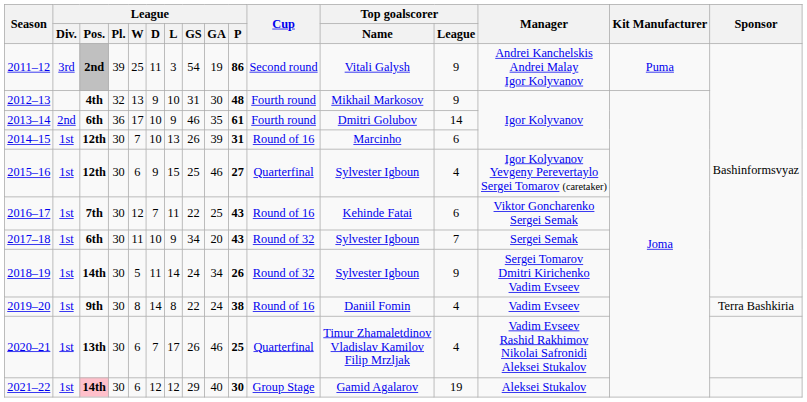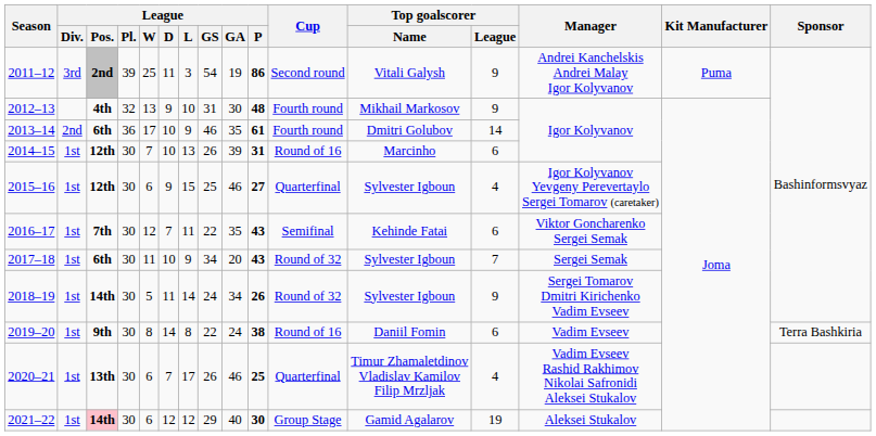 <table class="wikitable sortable collapsible collapsed">
 <tr style="background:#efefef;">
 <th rowspan="2">Season</th>
 <th colspan="9">League</th>
 <th rowspan="2"><a href='#'>Cup</a></th>
 <th colspan="2">Top goalscorer</th>
 <th rowspan="2">Manager</th>
 <th rowspan="2">Kit Manufacturer</th>
 <th rowspan="2">Sponsor</th>
 </tr>
 <tr>
 <th>Div.</th>
 <th>Pos.</th>
 <th>Pl.</th>
 <th>W</th>
 <th>D</th>
 <th>L</th>
 <th>GS</th>
 <th>GA</th>
 <th>P</th>
 <th>Name</th>
 <th>League</th>
 </tr>
 <tr>
 <td align=center><a href='#'>2011–12</a></td>
 <td align=center><a href='#'>3rd</a></td>
 <td style="text-align:center; background:silver;"><strong>2nd</strong></td>
 <td align=center>39</td>
 <td align=center>25</td>
 <td align=center>11</td>
 <td align=center>3</td>
 <td align=center>54</td>
 <td align=center>19</td>
 <td align=center><strong>86</strong></td>
 <td align=center><a href='#'>Second round</a></td>
 <td align=center><a href='#'>Vitali Galysh</a></td>
 <td align=center>9</td>
 <td align=center><a href='#'>Andrei Kanchelskis</a> <br> <a href='#'>Andrei Malay</a> <br> <a href='#'>Igor Kolyvanov</a></td>
 <td align=center><a href='#'>Puma</a></td>
 <td rowspan="8" align=center>Bashinformsvyaz</td>
 </tr>
 <tr>
 <td align=center><a href='#'>2012–13</a></td>
 <td align=center></td>
 <td align=center><strong>4th</strong></td>
 <td align=center>32</td>
 <td align=center>13</td>
 <td align=center>9</td>
 <td align=center>10</td>
 <td align=center>31</td>
 <td align=center>30</td>
 <td align=center><strong>48</strong></td>
 <td align=center><a href='#'>Fourth round</a></td>
 <td align=center><a href='#'>Mikhail Markosov</a></td>
 <td align=center>9</td>
 <td rowspan="3" align=center><a href='#'>Igor Kolyvanov</a></td>
 <td rowspan="10" align=center><a href='#'>Joma</a></td>
 </tr>
 <tr>
 <td align=center><a href='#'>2013–14</a></td>
 <td align=center><a href='#'>2nd</a></td>
 <td align=center><strong>6th</strong></td>
 <td align=center>36</td>
 <td align=center>17</td>
 <td align=center>10</td>
 <td align=center>9</td>
 <td align=center>46</td>
 <td align=center>35</td>
 <td align=center><strong>61</strong></td>
 <td align=center><a href='#'>Fourth round</a></td>
 <td align=center><a href='#'>Dmitri Golubov</a></td>
 <td align=center>14</td>
 </tr>
 <tr>
 <td align=center><a href='#'>2014–15</a></td>
 <td align=center><a href='#'>1st</a></td>
 <td align=center><strong>12th</strong></td>
 <td align=center>30</td>
 <td align=center>7</td>
 <td align=center>10</td>
 <td align=center>13</td>
 <td align=center>26</td>
 <td align=center>39</td>
 <td align=center><strong>31</strong></td>
 <td align=center><a href='#'>Round of 16</a></td>
 <td align=center><a href='#'>Marcinho</a></td>
 <td align=center>6</td>
 </tr>
 <tr>
 <td align=center><a href='#'>2015–16</a></td>
 <td align=center><a href='#'>1st</a></td>
 <td align=center><strong>12th</strong></td>
 <td align=center>30</td>
 <td align=center>6</td>
 <td align=center>9</td>
 <td align=center>15</td>
 <td align=center>25</td>
 <td align=center>46</td>
 <td align=center><strong>27</strong></td>
 <td align=center><a href='#'>Quarterfinal</a></td>
 <td align=center><a href='#'>Sylvester Igboun</a></td>
 <td align=center>4</td>
 <td align=center><a href='#'>Igor Kolyvanov</a> <br> <a href='#'>Yevgeny Perevertaylo</a> <br> <a href='#'>Sergei Tomarov</a> <small>(caretaker)</small></td>
 </tr>
 <tr>
 <td align=center><a href='#'>2016–17</a></td>
 <td align=center><a href='#'>1st</a></td>
 <td align=center><strong>7th </strong></td>
 <td align=center>30</td>
 <td align=center>12</td>
 <td align=center>7</td>
 <td align=center>11</td>
 <td align=center>22</td>
-<td align=center>25</td>
+<td align=center>35</td>
 <td align=center><strong>43</strong></td>
-<td align=center><a href='#'>Round of 16</a></td>
+<td align=center><a href='#'>Semifinal</a></td>
 <td align=center><a href='#'>Kehinde Fatai</a></td>
 <td align=center>6</td>
 <td align=center><a href='#'>Viktor Goncharenko</a> <br> <a href='#'>Sergei Semak</a></td>
 </tr>
 <tr>
 <td align=center><a href='#'>2017–18</a></td>
 <td align=center><a href='#'>1st</a></td>
 <td align=center><strong>6th</strong></td>
 <td align=center>30</td>
 <td align=center>11</td>
 <td align=center>10</td>
 <td align=center>9</td>
 <td align=center>34</td>
 <td align=center>20</td>
 <td align=center><strong>43</strong></td>
 <td align=center><a href='#'>Round of 32</a></td>
 <td align=center><a href='#'>Sylvester Igboun</a></td>
 <td align=center>7</td>
 <td align=center><a href='#'>Sergei Semak</a></td>
 </tr>
 <tr>
 <td align=center><a href='#'>2018–19</a></td>
 <td align=center><a href='#'>1st</a></td>
 <td align=center><strong>14th</strong></td>
 <td align=center>30</td>
 <td align=center>5</td>
 <td align=center>11</td>
 <td align=center>14</td>
 <td align=center>24</td>
 <td align=center>34</td>
 <td align=center><strong>26</strong></td>
 <td align=center><a href='#'>Round of 32</a></td>
 <td align=center><a href='#'>Sylvester Igboun</a></td>
 <td align=center>9</td>
 <td align=center><a href='#'>Sergei Tomarov</a> <br> <a href='#'>Dmitri Kirichenko</a> <br> <a href='#'>Vadim Evseev</a></td>
 </tr>
 <tr>
 <td align=center><a href='#'>2019–20</a></td>
 <td align=center><a href='#'>1st</a></td>
 <td align=center><strong>9th</strong></td>
 <td align=center>30</td>
 <td align=center>8</td>
 <td align=center>14</td>
 <td align=center>8</td>
 <td align=center>22</td>
 <td align=center>24</td>
 <td align=center><strong>38</strong></td>
 <td align=center><a href='#'>Round of 16</a></td>
 <td align=center><a href='#'>Daniil Fomin</a></td>
-<td align=center>4</td>
+<td align=center>6</td>
 <td align=center><a href='#'>Vadim Evseev</a></td>
 <td align=center>Terra Bashkiria</td>
 </tr>
 <tr>
 <td align=center><a href='#'>2020–21</a></td>
 <td align=center><a href='#'>1st</a></td>
 <td align=center><strong>13th</strong></td>
 <td align=center>30</td>
 <td align=center>6</td>
 <td align=center>7</td>
 <td align=center>17</td>
 <td align=center>26</td>
 <td align=center>46</td>
 <td align=center><strong>25</strong></td>
 <td align=center><a href='#'>Quarterfinal</a></td>
 <td align=center><a href='#'>Timur Zhamaletdinov</a> <br> <a href='#'>Vladislav Kamilov</a> <br> <a href='#'>Filip Mrzljak</a></td>
 <td align=center>4</td>
 <td align=center><a href='#'>Vadim Evseev</a> <br> <a href='#'>Rashid Rakhimov</a> <br> <a href='#'>Nikolai Safronidi</a>  <br> <a href='#'>Aleksei Stukalov</a></td>
 <td align=center></td>
 </tr>
 <tr>
 <td align=center><a href='#'>2021–22</a></td>
 <td align=center><a href='#'>1st</a></td>
 <td style="text-align:center; background:pink;"><strong>14th</strong></td>
 <td align=center>30</td>
 <td align=center>6</td>
 <td align=center>12</td>
 <td align=center>12</td>
 <td align=center>29</td>
 <td align=center>40</td>
 <td align=center><strong>30</strong></td>
 <td align=center><a href='#'>Group Stage</a></td>
 <td align=center><a href='#'>Gamid Agalarov</a></td>
 <td align=center>19</td>
 <td align=center><a href='#'>Aleksei Stukalov</a></td>
 <td align=center></td>
 </tr>
 </table>
